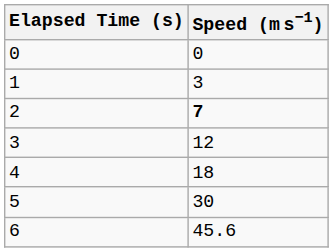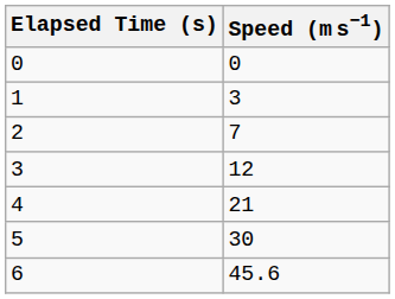 <table class="wikitable">
 <tr>
 <th>Elapsed Time (s)</th>
 <th>Speed (m s<sup>−1</sup>)</th>
 </tr>
 <tr>
 <td>0</td>
 <td>0</td>
 </tr>
 <tr>
 <td>1</td>
 <td>3</td>
 </tr>
 <tr>
 <td>2</td>
-<td><strong>7</strong></td>
+<td>7</td>
 </tr>
 <tr>
 <td>3</td>
 <td>12</td>
 </tr>
 <tr>
 <td>4</td>
-<td>18</td>
+<td>21</td>
 </tr>
 <tr>
 <td>5</td>
 <td>30</td>
 </tr>
 <tr>
 <td>6</td>
 <td>45.6</td>
 </tr>
 </table>
